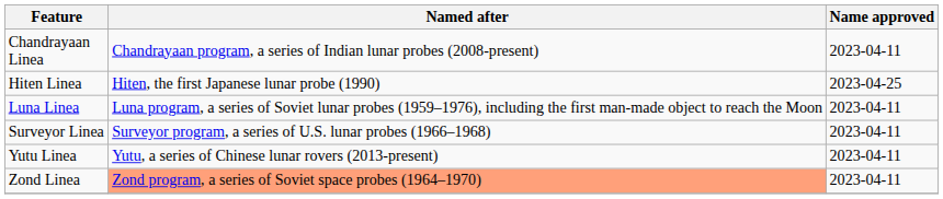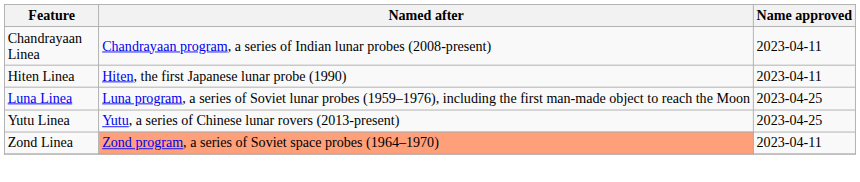 <table class="wikitable">
 <tr>
 <th width=100>Feature</th>
 <th>Named after</th>
 <th>Name approved<br></th>
 </tr>
 <tr>
 <td>Chandrayaan Linea</td>
 <td><a href='#'>Chandrayaan program</a>, a series of Indian lunar probes (2008-present)</td>
 <td>2023-04-11</td>
 </tr>
 <tr>
 <td>Hiten Linea</td>
 <td><a href='#'>Hiten</a>, the first Japanese lunar probe (1990)</td>
-<td>2023-04-25</td>
+<td>2023-04-11</td>
 </tr>
 <tr>
 <td><a href='#'>Luna Linea</a></td>
 <td><a href='#'>Luna program</a>, a series of Soviet lunar probes (1959–1976), including the first man-made object to reach the Moon</td>
-<td>2023-04-11</td>
-</tr>
-<tr>
-<td>Surveyor Linea</td>
-<td><a href='#'>Surveyor program</a>, a series of U.S. lunar probes (1966–1968)</td>
-<td>2023-04-11</td>
+<td>2023-04-25</td>
 </tr>
 <tr>
 <td>Yutu Linea</td>
 <td><a href='#'>Yutu</a>, a series of Chinese lunar rovers (2013-present)</td>
-<td>2023-04-11</td>
+<td>2023-04-25</td>
 </tr>
 <tr>
 <td>Zond Linea</td>
 <td style="background: lightsalmon;"><a href='#'>Zond program</a>, a series of Soviet space probes (1964–1970)</td>
 <td>2023-04-11</td>
 </tr>
 <tr>
 </tr>
 </table>
